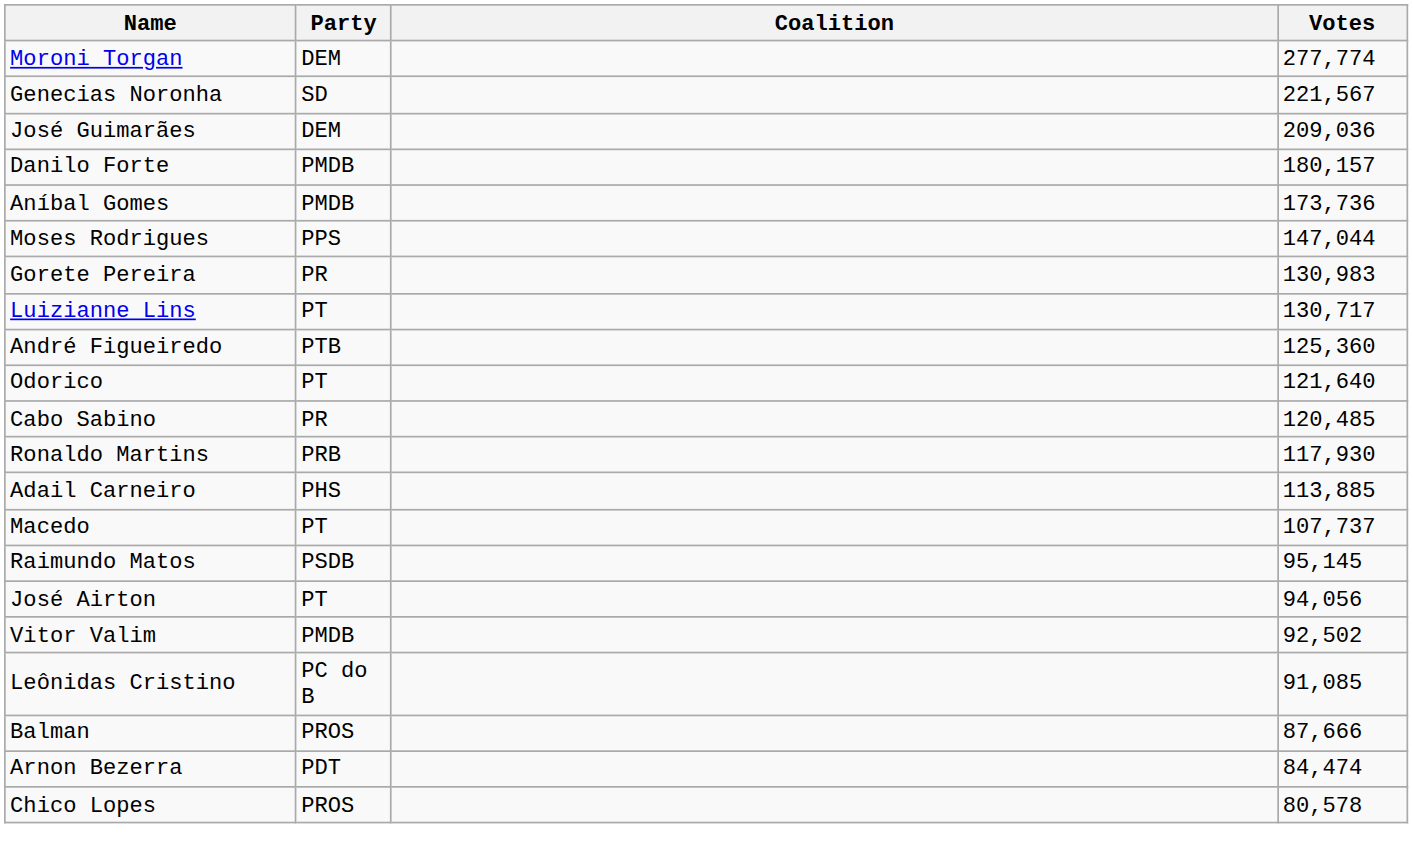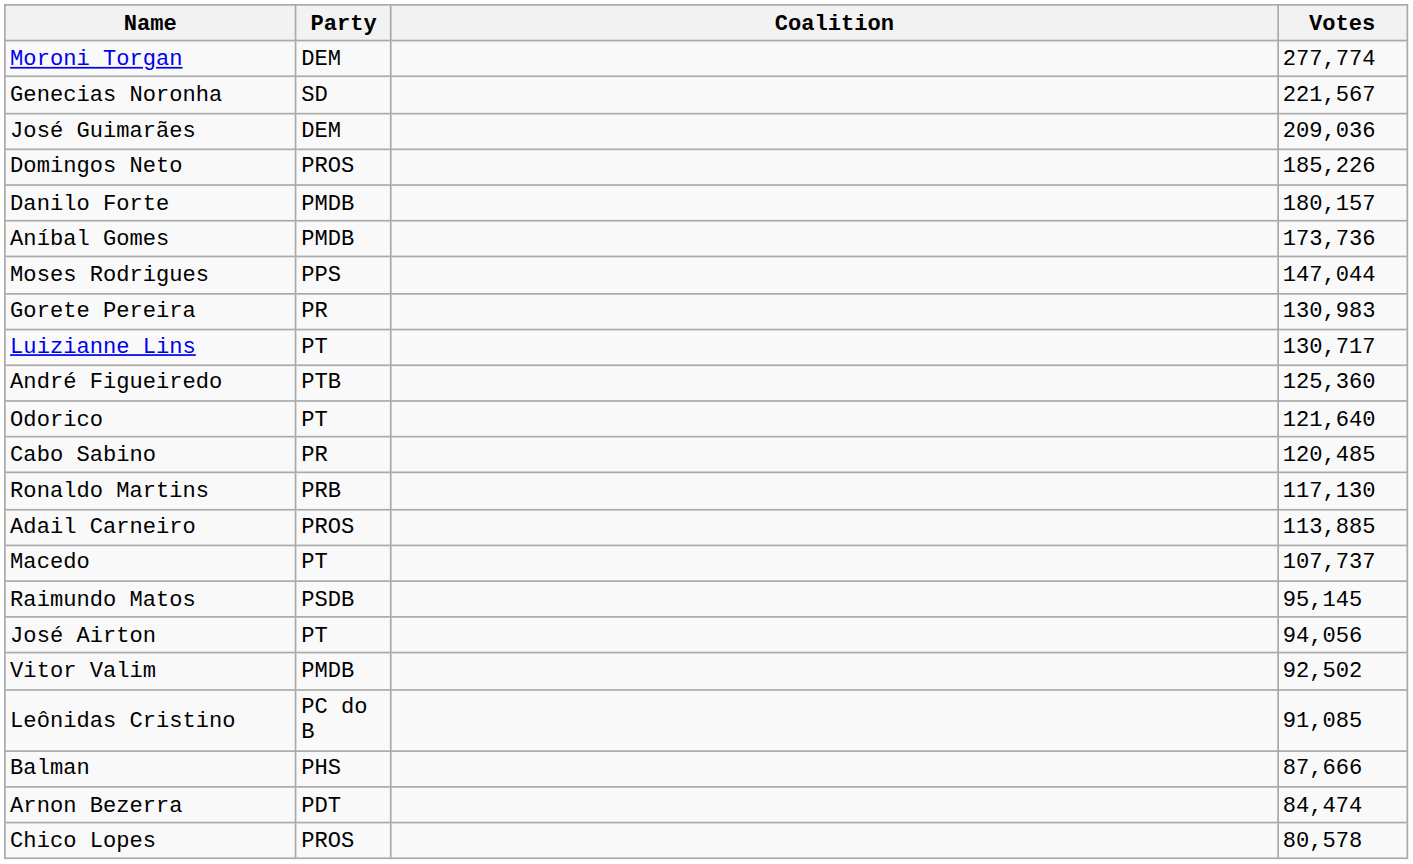 <table class="wikitable sortable">
 <tr>
 <th style="width:165px;">Name</th>
 <th style="width:50px;">Party</th>
 <th style="width:515px;">Coalition</th>
 <th style="width:70px;">Votes</th>
 </tr>
 <tr>
 <td><a href='#'>Moroni Torgan</a></td>
 <td>DEM</td>
 <td></td>
 <td>277,774</td>
 </tr>
 <tr>
 <td>Genecias Noronha</td>
 <td>SD</td>
 <td></td>
 <td>221,567</td>
 </tr>
 <tr>
 <td>José Guimarães</td>
 <td>DEM</td>
 <td></td>
 <td>209,036</td>
+</tr>
+<tr>
+<td>Domingos Neto</td>
+<td>PROS</td>
+<td></td>
+<td>185,226</td>
 </tr>
 <tr>
 <td>Danilo Forte</td>
 <td>PMDB</td>
 <td></td>
 <td>180,157</td>
 </tr>
 <tr>
 <td>Aníbal Gomes</td>
 <td>PMDB</td>
 <td></td>
 <td>173,736</td>
 </tr>
 <tr>
 <td>Moses Rodrigues</td>
 <td>PPS</td>
 <td></td>
 <td>147,044</td>
 </tr>
 <tr>
 <td>Gorete Pereira</td>
 <td>PR</td>
 <td></td>
 <td>130,983</td>
 </tr>
 <tr>
 <td><a href='#'>Luizianne Lins</a></td>
 <td>PT</td>
 <td></td>
 <td>130,717</td>
 </tr>
 <tr>
 <td>André Figueiredo</td>
 <td>PTB</td>
 <td></td>
 <td>125,360</td>
 </tr>
 <tr>
 <td>Odorico</td>
 <td>PT</td>
 <td></td>
 <td>121,640</td>
 </tr>
 <tr>
 <td>Cabo Sabino</td>
 <td>PR</td>
 <td></td>
 <td>120,485</td>
 </tr>
 <tr>
 <td>Ronaldo Martins</td>
 <td>PRB</td>
 <td></td>
-<td>117,930</td>
+<td>117,130</td>
 </tr>
 <tr>
 <td>Adail Carneiro</td>
-<td>PHS</td>
+<td>PROS</td>
 <td></td>
 <td>113,885</td>
 </tr>
 <tr>
 <td>Macedo</td>
 <td>PT</td>
 <td></td>
 <td>107,737</td>
 </tr>
 <tr>
 <td>Raimundo Matos</td>
 <td>PSDB</td>
 <td></td>
 <td>95,145</td>
 </tr>
 <tr>
 <td>José Airton</td>
 <td>PT</td>
 <td></td>
 <td>94,056</td>
 </tr>
 <tr>
 <td>Vitor Valim</td>
 <td>PMDB</td>
 <td></td>
 <td>92,502</td>
 </tr>
 <tr>
 <td>Leônidas Cristino</td>
 <td>PC do B</td>
 <td></td>
 <td>91,085</td>
 </tr>
 <tr>
 <td>Balman</td>
-<td>PROS</td>
+<td>PHS</td>
 <td></td>
 <td>87,666</td>
 </tr>
 <tr>
 <td>Arnon Bezerra</td>
 <td>PDT</td>
 <td></td>
 <td>84,474</td>
 </tr>
 <tr>
 <td>Chico Lopes</td>
 <td>PROS</td>
 <td></td>
 <td>80,578</td>
 </tr>
 </table>
